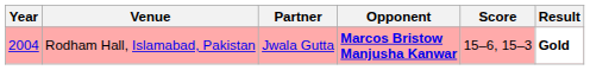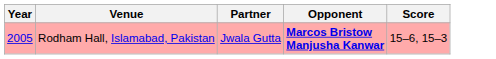 <table class="sortable wikitable" style="font-size: 90%;">
 <tr>
 <th>Year</th>
 <th>Venue</th>
 <th>Partner</th>
 <th>Opponent</th>
 <th>Score</th>
-<th>Result</th>
 </tr>
 <tr style="background:#FFAAAA">
-<td align="center"><a href='#'>2004</a></td>
+<td align="center"><a href='#'>2005</a></td>
 <td align="left">Rodham Hall, <a href='#'>Islamabad, Pakistan</a></td>
 <td align="left"> <a href='#'>Jwala Gutta</a></td>
 <td align="left"><strong> <a href='#'>Marcos Bristow</a> <br>  <a href='#'>Manjusha Kanwar</a></strong></td>
 <td align="left">15–6, 15–3</td>
-<td style="text-align:left; background:white"> <strong>Gold</strong></td>
 </tr>
 </table>
